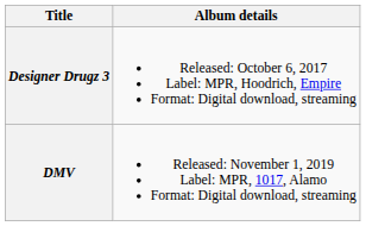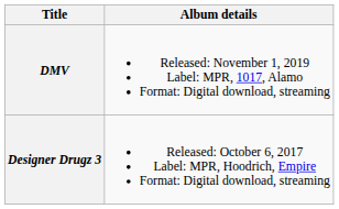 <table class="wikitable plainrowheaders" style="text-align:center;">
 <tr>
 <th>Title</th>
 <th>Album details</th>
 </tr>
 <tr>
+<th scope="row"><em>DMV</em></th>
+<td><br><ul><li>Released: November 1, 2019</li><li>Label: MPR, <a href='#'>1017</a>, Alamo</li><li>Format: Digital download, streaming</li></ul></td>
+</tr>
+<tr>
 <th scope="row"><em>Designer Drugz 3</em></th>
 <td><br><ul><li>Released: October 6, 2017</li><li>Label: MPR, Hoodrich, <a href='#'>Empire</a></li><li>Format: Digital download, streaming</li></ul></td>
 </tr>
-<tr>
-<th scope="row"><em>DMV</em></th>
-<td><br><ul><li>Released: November 1, 2019</li><li>Label: MPR, <a href='#'>1017</a>, Alamo</li><li>Format: Digital download, streaming</li></ul></td>
-</tr>
 </table>
